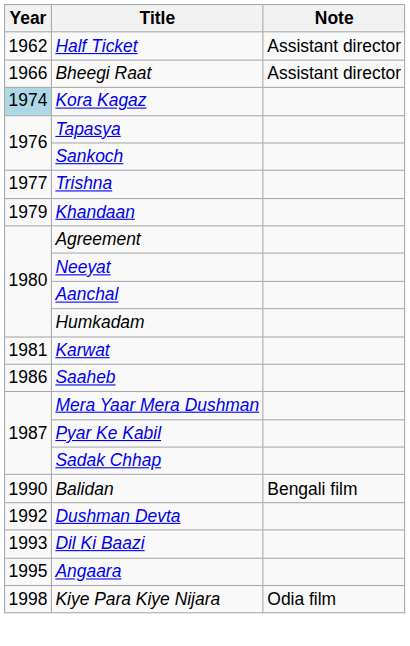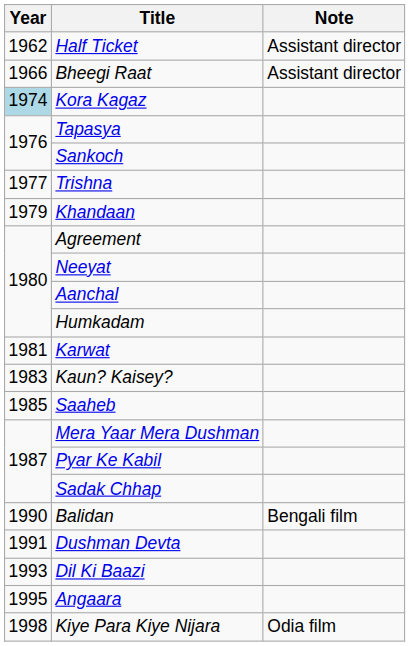 <table class="wikitable sortable">
 <tr>
 <th>Year</th>
 <th>Title</th>
 <th>Note</th>
 </tr>
 <tr>
 <td>1962</td>
 <td><em><a href='#'>Half Ticket</a></em></td>
 <td>Assistant director</td>
 </tr>
 <tr>
 <td>1966</td>
 <td><em>Bheegi Raat</em></td>
 <td>Assistant director</td>
 </tr>
 <tr>
 <td style="background: lightblue;">1974</td>
 <td><em><a href='#'>Kora Kagaz</a></em></td>
 <td></td>
 </tr>
 <tr>
 <td rowspan="2">1976</td>
 <td><em><a href='#'>Tapasya</a></em></td>
 <td></td>
 </tr>
 <tr>
 <td><em><a href='#'>Sankoch</a></em></td>
 <td></td>
 </tr>
 <tr>
 <td>1977</td>
 <td><em><a href='#'>Trishna</a></em></td>
 <td></td>
 </tr>
 <tr>
 <td>1979</td>
 <td><em><a href='#'>Khandaan</a></em></td>
 <td></td>
 </tr>
 <tr>
 <td rowspan="4">1980</td>
 <td><em>Agreement</em></td>
 <td></td>
 </tr>
 <tr>
 <td><em><a href='#'>Neeyat</a></em></td>
 <td></td>
 </tr>
 <tr>
 <td><em><a href='#'>Aanchal</a></em></td>
 <td></td>
 </tr>
 <tr>
 <td><em>Humkadam</em></td>
 <td></td>
 </tr>
 <tr>
 <td>1981</td>
 <td><em><a href='#'>Karwat</a></em></td>
 <td></td>
 </tr>
 <tr>
-<td>1986</td>
+<td>1983</td>
+<td><em>Kaun? Kaisey?</em></td>
+<td></td>
+</tr>
+<tr>
+<td>1985</td>
 <td><em><a href='#'>Saaheb</a></em></td>
 <td></td>
 </tr>
 <tr>
 <td rowspan="3">1987</td>
 <td><em><a href='#'>Mera Yaar Mera Dushman</a></em></td>
 <td></td>
 </tr>
 <tr>
 <td><em><a href='#'>Pyar Ke Kabil</a></em></td>
 <td></td>
 </tr>
 <tr>
 <td><em><a href='#'>Sadak Chhap</a></em></td>
 <td></td>
 </tr>
 <tr>
 <td>1990</td>
 <td><em>Balidan</em></td>
 <td>Bengali film</td>
 </tr>
 <tr>
-<td>1992</td>
+<td>1991</td>
 <td><em><a href='#'>Dushman Devta</a></em></td>
 <td></td>
 </tr>
 <tr>
 <td>1993</td>
 <td><em><a href='#'>Dil Ki Baazi</a></em></td>
 <td></td>
 </tr>
 <tr>
 <td>1995</td>
 <td><em><a href='#'>Angaara</a></em></td>
 <td></td>
 </tr>
 <tr>
 <td>1998</td>
 <td><em>Kiye Para Kiye Nijara</em></td>
 <td>Odia film</td>
 </tr>
 </table>
